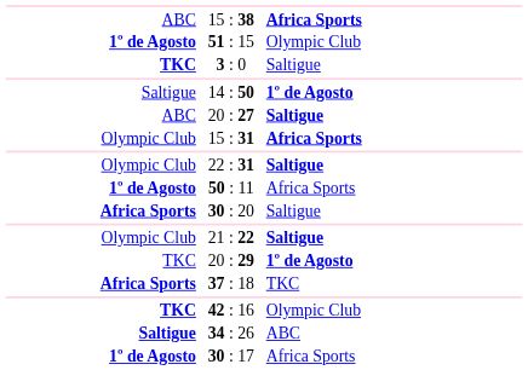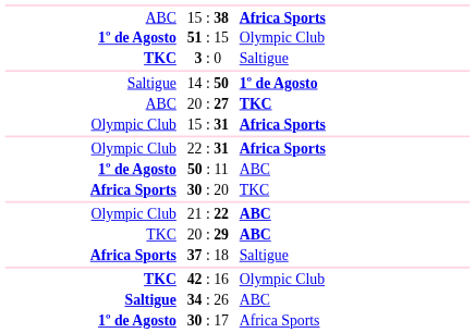 <table style="text-align:center" width=500>
 <tr>
 <th width=30%></th>
 <th width=10%></th>
 <th width=30%></th>
 <th width=10%></th>
 </tr>
 <tr align="left" bgcolor=#ffd4e4>
 <td colspan=4></td>
 </tr>
 <tr>
 <td align="right"><a href='#'>ABC</a> </td>
 <td>15 : <strong>38</strong></td>
 <td align=left> <strong><a href='#'>Africa Sports</a></strong></td>
 </tr>
 <tr>
 <td align="right"><strong><a href='#'>1º de Agosto</a></strong> </td>
 <td><strong>51</strong> : 15</td>
 <td align=left> <a href='#'>Olympic Club</a></td>
 </tr>
 <tr>
 <td align="right"><strong><a href='#'>TKC</a></strong> </td>
 <td><strong>3</strong> : 0</td>
 <td align=left> <a href='#'>Saltigue</a></td>
 </tr>
 <tr align="left" bgcolor=#ffd4e4>
 <td colspan=4></td>
 </tr>
 <tr>
 <td align="right"><a href='#'>Saltigue</a> </td>
 <td>14 : <strong>50</strong></td>
 <td align=left> <strong><a href='#'>1º de Agosto</a></strong></td>
 </tr>
 <tr>
 <td align="right"><a href='#'>ABC</a> </td>
 <td>20 : <strong>27</strong></td>
-<td align=left> <strong><a href='#'>Saltigue</a></strong></td>
+<td align=left> <strong><a href='#'>TKC</a></strong></td>
 </tr>
 <tr>
 <td align="right"><a href='#'>Olympic Club</a> </td>
 <td>15 : <strong>31</strong></td>
 <td align=left> <strong><a href='#'>Africa Sports</a></strong></td>
 </tr>
 <tr align="left" bgcolor=#ffd4e4>
 <td colspan=4></td>
 </tr>
 <tr>
 <td align="right"><a href='#'>Olympic Club</a> </td>
 <td>22 : <strong>31</strong></td>
-<td align=left> <strong><a href='#'>Saltigue</a></strong></td>
+<td align=left> <strong><a href='#'>Africa Sports</a></strong></td>
 </tr>
 <tr>
 <td align="right"><strong><a href='#'>1º de Agosto</a></strong> </td>
 <td><strong>50</strong> : 11</td>
-<td align=left> <a href='#'>Africa Sports</a></td>
+<td align=left> <a href='#'>ABC</a></td>
 </tr>
 <tr>
 <td align="right"><strong><a href='#'>Africa Sports</a></strong> </td>
 <td><strong>30</strong> : 20</td>
-<td align=left> <a href='#'>Saltigue</a></td>
+<td align=left> <a href='#'>TKC</a></td>
 </tr>
 <tr align="left" bgcolor=#ffd4e4>
 <td colspan=4></td>
 </tr>
 <tr>
 <td align="right"><a href='#'>Olympic Club</a> </td>
 <td>21 : <strong>22</strong></td>
-<td align=left> <strong><a href='#'>Saltigue</a></strong></td>
+<td align=left> <strong><a href='#'>ABC</a></strong></td>
 </tr>
 <tr>
 <td align="right"><a href='#'>TKC</a> </td>
 <td>20 : <strong>29</strong></td>
-<td align=left> <strong><a href='#'>1º de Agosto</a></strong></td>
+<td align=left> <strong><a href='#'>ABC</a></strong></td>
 </tr>
 <tr>
 <td align="right"><strong><a href='#'>Africa Sports</a></strong> </td>
 <td><strong>37</strong> : 18</td>
-<td align=left> <a href='#'>TKC</a></td>
+<td align=left> <a href='#'>Saltigue</a></td>
 </tr>
 <tr align="left" bgcolor=#ffd4e4>
 <td colspan=4></td>
 </tr>
 <tr>
 <td align="right"><strong><a href='#'>TKC</a></strong> </td>
 <td><strong>42</strong> : 16</td>
 <td align=left> <a href='#'>Olympic Club</a></td>
 </tr>
 <tr>
 <td align="right"><strong><a href='#'>Saltigue</a></strong> </td>
 <td><strong>34</strong> : 26</td>
 <td align=left> <a href='#'>ABC</a></td>
 </tr>
 <tr>
 <td align="right"><strong><a href='#'>1º de Agosto</a></strong> </td>
 <td><strong>30</strong> : 17</td>
 <td align=left> <a href='#'>Africa Sports</a></td>
 </tr>
 </table>
